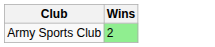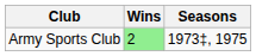 <table class="wikitable">
 <tr>
 <th>Club</th>
 <th>Wins</th>
+<th>Seasons</th>
 </tr>
 <tr>
 <td>Army Sports Club</td>
 <td style="background: lightgreen;">2</td>
+<td>1973‡, 1975</td>
 </tr>
 </table>
